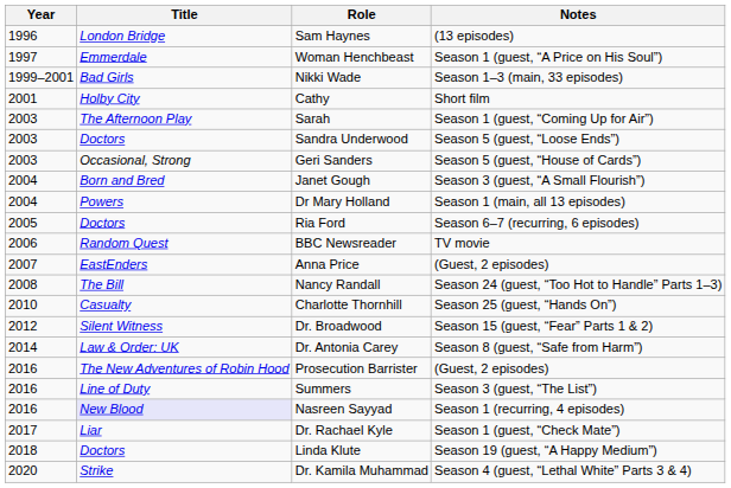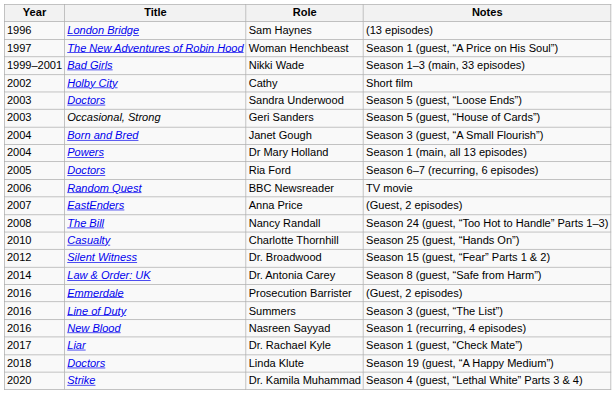 <table class="wikitable plainrowheaders sortable">
 <tr>
 <th scope="col">Year</th>
 <th scope="col">Title</th>
 <th scope="col">Role</th>
 <th class="unsortable">Notes</th>
 </tr>
 <tr>
 <td>1996</td>
 <td><em><a href='#'>London Bridge</a></em></td>
 <td>Sam Haynes</td>
 <td>(13 episodes)</td>
 </tr>
 <tr>
 <td>1997</td>
-<td><em><a href='#'>Emmerdale</a></em></td>
+<td><em><a href='#'>The New Adventures of Robin Hood</a></em></td>
 <td>Woman Henchbeast</td>
 <td>Season 1 (guest, “A Price on His Soul”)</td>
 </tr>
 <tr>
 <td>1999–2001</td>
 <td><em><a href='#'>Bad Girls</a></em></td>
 <td>Nikki Wade</td>
 <td>Season 1–3 (main, 33 episodes)</td>
 </tr>
 <tr>
-<td>2001</td>
+<td>2002</td>
 <td><em><a href='#'>Holby City</a></em></td>
 <td>Cathy</td>
 <td>Short film</td>
-</tr>
-<tr>
-<td>2003</td>
-<td><em><a href='#'>The Afternoon Play</a></em></td>
-<td>Sarah</td>
-<td>Season 1 (guest, “Coming Up for Air”)</td>
 </tr>
 <tr>
 <td>2003</td>
 <td><em><a href='#'>Doctors</a></em></td>
 <td>Sandra Underwood</td>
 <td>Season 5 (guest, “Loose Ends”)</td>
 </tr>
 <tr>
 <td>2003</td>
 <td><em>Occasional, Strong</em></td>
 <td>Geri Sanders</td>
 <td>Season 5 (guest, “House of Cards”)</td>
 </tr>
 <tr>
 <td>2004</td>
 <td><em><a href='#'>Born and Bred</a></em></td>
 <td>Janet Gough</td>
 <td>Season 3 (guest, “A Small Flourish”)</td>
 </tr>
 <tr>
 <td>2004</td>
 <td><em><a href='#'>Powers</a></em></td>
 <td>Dr Mary Holland</td>
 <td>Season 1 (main, all 13 episodes)</td>
 </tr>
 <tr>
 <td>2005</td>
 <td><em><a href='#'>Doctors</a></em></td>
 <td>Ria Ford</td>
 <td>Season 6–7 (recurring, 6 episodes)</td>
 </tr>
 <tr>
 <td>2006</td>
 <td><em><a href='#'>Random Quest</a></em></td>
 <td>BBC Newsreader</td>
 <td>TV movie</td>
 </tr>
 <tr>
 <td>2007</td>
 <td><em><a href='#'>EastEnders</a></em></td>
 <td>Anna Price</td>
 <td>(Guest, 2 episodes)</td>
 </tr>
 <tr>
 <td>2008</td>
 <td><em><a href='#'>The Bill</a></em></td>
 <td>Nancy Randall</td>
 <td>Season 24 (guest, “Too Hot to Handle” Parts 1–3)</td>
 </tr>
 <tr>
 <td>2010</td>
 <td><em><a href='#'>Casualty</a></em></td>
 <td>Charlotte Thornhill</td>
 <td>Season 25 (guest, “Hands On”)</td>
 </tr>
 <tr>
 <td>2012</td>
 <td><em><a href='#'>Silent Witness</a></em></td>
 <td>Dr. Broadwood</td>
 <td>Season 15 (guest, “Fear” Parts 1 & 2)</td>
 </tr>
 <tr>
 <td>2014</td>
 <td><em><a href='#'>Law & Order: UK</a></em></td>
 <td>Dr. Antonia Carey</td>
 <td>Season 8 (guest, “Safe from Harm”)</td>
 </tr>
 <tr>
 <td>2016</td>
-<td><em><a href='#'>The New Adventures of Robin Hood</a></em></td>
+<td><em><a href='#'>Emmerdale</a></em></td>
 <td>Prosecution Barrister</td>
 <td>(Guest, 2 episodes)</td>
 </tr>
 <tr>
 <td>2016</td>
 <td><em><a href='#'>Line of Duty</a></em></td>
 <td>Summers</td>
 <td>Season 3 (guest, “The List”)</td>
 </tr>
 <tr>
 <td>2016</td>
-<td style="background: lavender;"><em><a href='#'>New Blood</a></em></td>
+<td><em><a href='#'>New Blood</a></em></td>
 <td>Nasreen Sayyad</td>
 <td>Season 1 (recurring, 4 episodes)</td>
 </tr>
 <tr>
 <td>2017</td>
 <td><em><a href='#'>Liar</a></em></td>
 <td>Dr. Rachael Kyle</td>
 <td>Season 1 (guest, “Check Mate”)</td>
 </tr>
 <tr>
 <td>2018</td>
 <td><em><a href='#'>Doctors</a></em></td>
 <td>Linda Klute</td>
 <td>Season 19 (guest, “A Happy Medium”)</td>
 </tr>
 <tr>
 <td>2020</td>
 <td><em><a href='#'>Strike</a></em></td>
 <td>Dr. Kamila Muhammad</td>
 <td>Season 4 (guest, “Lethal White” Parts 3 & 4)</td>
 </tr>
 </table>
